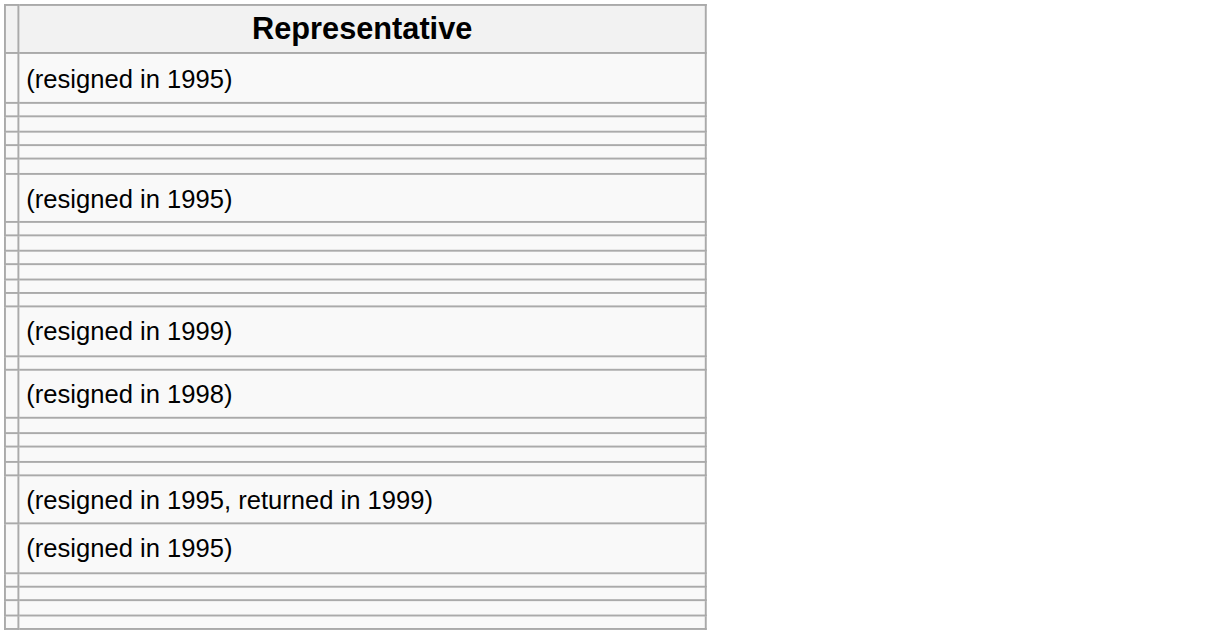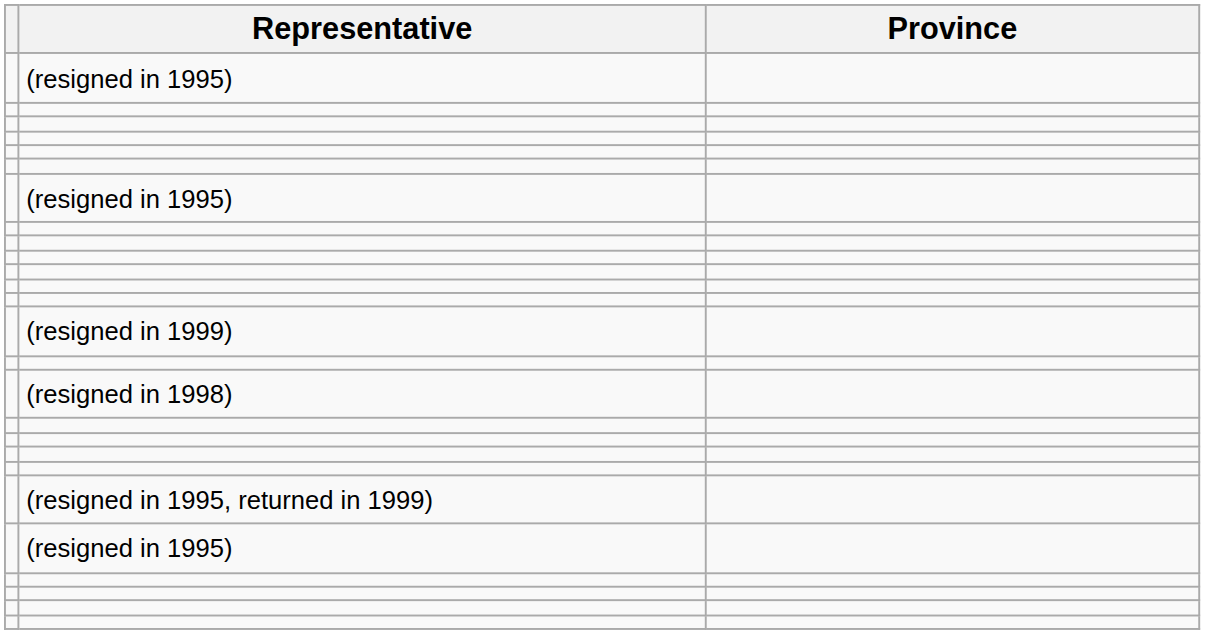 <table class="sortable wikitable">
 <tr>
 <th></th>
 <th width="350">Representative</th>
+<th width="250">Province</th>
 </tr>
 <tr>
 <td></td>
 <td align=left> <small>(resigned in 1995)</small></td>
+<td></td>
 </tr>
 <tr>
 <td></td>
 <td align=left></td>
+<td></td>
 </tr>
 <tr>
 <td></td>
 <td align=left></td>
+<td></td>
 </tr>
 <tr>
 <td></td>
 <td align=left></td>
+<td></td>
 </tr>
 <tr>
 <td></td>
 <td align=left></td>
+<td></td>
 </tr>
 <tr>
 <td></td>
 <td align=left></td>
+<td></td>
 </tr>
 <tr>
 <td></td>
 <td align=left> <small>(resigned in 1995)</small></td>
+<td></td>
 </tr>
 <tr>
 <td></td>
 <td align=left></td>
+<td></td>
 </tr>
 <tr>
 <td></td>
 <td align=left></td>
+<td></td>
 </tr>
 <tr>
 <td></td>
 <td align=left></td>
+<td></td>
 </tr>
 <tr>
 <td></td>
 <td align=left></td>
+<td></td>
 </tr>
 <tr>
 <td></td>
 <td align=left></td>
+<td></td>
 </tr>
 <tr>
 <td></td>
 <td align=left></td>
+<td></td>
 </tr>
 <tr>
 <td></td>
 <td align=left> <small>(resigned in 1999)</small></td>
+<td></td>
 </tr>
 <tr>
 <td></td>
 <td align=left></td>
+<td></td>
 </tr>
 <tr>
 <td></td>
 <td align=left> <small>(resigned in 1998)</small></td>
+<td></td>
 </tr>
 <tr>
 <td></td>
 <td align=left></td>
+<td></td>
 </tr>
 <tr>
 <td></td>
 <td align=left></td>
+<td></td>
 </tr>
 <tr>
 <td></td>
 <td align=left></td>
+<td></td>
 </tr>
 <tr>
 <td></td>
 <td align=left></td>
+<td></td>
 </tr>
 <tr>
 <td></td>
 <td align=left> <small>(resigned in 1995, returned in 1999)</small></td>
+<td></td>
 </tr>
 <tr>
 <td></td>
 <td align=left> <small>(resigned in 1995)</small></td>
+<td></td>
 </tr>
 <tr>
 <td></td>
 <td align=left></td>
+<td></td>
 </tr>
 <tr>
 <td></td>
 <td align=left></td>
+<td></td>
 </tr>
 <tr>
 <td></td>
 <td align=left></td>
+<td></td>
 </tr>
 <tr>
 <td></td>
 <td align=left></td>
+<td></td>
 </tr>
 </table>
